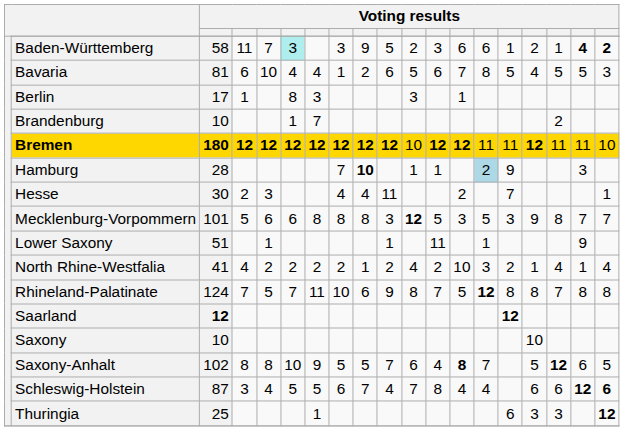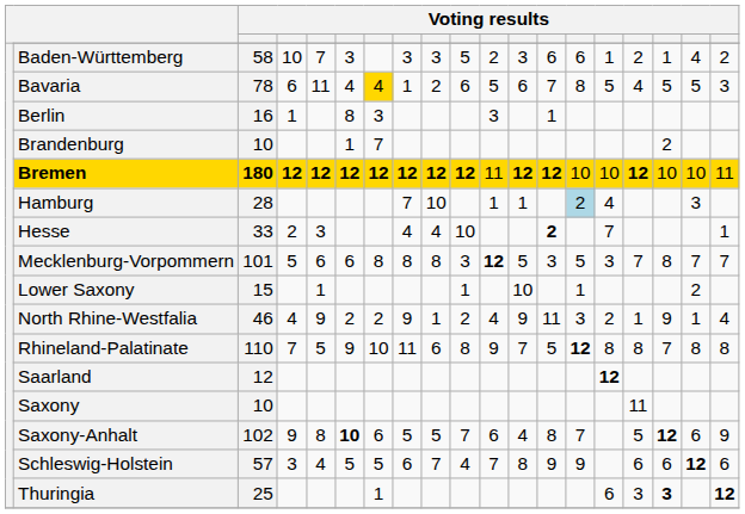 <table class="wikitable" border="1" style="text-align:center;">
 <tr>
 <th colspan="2" rowspan="2"></th>
 <th colspan="43">Voting results</th>
 </tr>
 <tr>
 <th style="vertical-align: bottom;"></th>
 <th style="vertical-align: bottom;"></th>
 <th style="vertical-align: bottom;"></th>
 <th style="vertical-align: bottom;"></th>
 <th style="vertical-align: bottom;"></th>
 <th style="vertical-align: bottom;"></th>
 <th style="vertical-align: bottom;"></th>
 <th style="vertical-align: bottom;"></th>
 <th style="vertical-align: bottom;"></th>
 <th style="vertical-align: bottom;"></th>
 <th style="vertical-align: bottom;"></th>
 <th style="vertical-align: bottom;"></th>
 <th style="vertical-align: bottom;"></th>
 <th style="vertical-align: bottom;"></th>
 <th style="vertical-align: bottom;"></th>
 <th style="vertical-align: bottom;"></th>
 <th style="vertical-align: bottom;"></th>
 </tr>
 <tr>
 <th rowspan="17"></th>
 </tr>
 <tr>
 <td style="text-align:left; background:#f2f2f2;">Baden-Württemberg</td>
 <td style="text-align:right; background:#f2f2f2;">58</td>
-<td>11</td>
+<td>10</td>
 <td>7</td>
-<td style="background: paleturquoise;">3</td>
+<td>3</td>
 <td></td>
 <td>3</td>
-<td>9</td>
+<td>3</td>
 <td>5</td>
 <td>2</td>
 <td>3</td>
 <td>6</td>
 <td>6</td>
 <td>1</td>
 <td>2</td>
 <td>1</td>
-<td><strong>4</strong></td>
-<td><strong>2</strong></td>
+<td>4</td>
+<td>2</td>
 </tr>
 <tr>
 <td style="text-align:left; background:#f2f2f2;">Bavaria</td>
-<td style="text-align:right; background:#f2f2f2;">81</td>
+<td style="text-align:right; background:#f2f2f2;">78</td>
 <td>6</td>
-<td>10</td>
+<td>11</td>
 <td>4</td>
-<td>4</td>
+<td style="background: gold;">4</td>
 <td>1</td>
 <td>2</td>
 <td>6</td>
 <td>5</td>
 <td>6</td>
 <td>7</td>
 <td>8</td>
 <td>5</td>
 <td>4</td>
 <td>5</td>
 <td>5</td>
 <td>3</td>
 </tr>
 <tr>
 <td style="text-align:left; background:#f2f2f2;">Berlin</td>
-<td style="text-align:right; background:#f2f2f2;">17</td>
+<td style="text-align:right; background:#f2f2f2;">16</td>
 <td>1</td>
 <td></td>
 <td>8</td>
 <td>3</td>
 <td></td>
 <td></td>
 <td></td>
 <td>3</td>
 <td></td>
 <td>1</td>
 <td></td>
 <td></td>
 <td></td>
 <td></td>
 <td></td>
 <td></td>
 </tr>
 <tr>
 <td style="text-align:left; background:#f2f2f2;">Brandenburg</td>
 <td style="text-align:right; background:#f2f2f2;">10</td>
 <td></td>
 <td></td>
 <td>1</td>
 <td>7</td>
 <td></td>
 <td></td>
 <td></td>
 <td></td>
 <td></td>
 <td></td>
 <td></td>
 <td></td>
 <td></td>
 <td>2</td>
 <td></td>
 <td></td>
 </tr>
 <tr style="background: gold;">
 <td style="text-align:left;"><strong>Bremen</strong></td>
 <td style="text-align:right;"><strong>180</strong></td>
 <td><strong>12</strong></td>
 <td><strong>12</strong></td>
 <td><strong>12</strong></td>
 <td><strong>12</strong></td>
 <td><strong>12</strong></td>
 <td><strong>12</strong></td>
 <td><strong>12</strong></td>
+<td>11</td>
+<td><strong>12</strong></td>
+<td><strong>12</strong></td>
+<td>10</td>
 <td>10</td>
 <td><strong>12</strong></td>
-<td><strong>12</strong></td>
+<td>10</td>
+<td>10</td>
 <td>11</td>
-<td>11</td>
-<td><strong>12</strong></td>
-<td>11</td>
-<td>11</td>
-<td>10</td>
 </tr>
 <tr>
 <td style="text-align:left; background:#f2f2f2;">Hamburg</td>
 <td style="text-align:right; background:#f2f2f2;">28</td>
 <td></td>
 <td></td>
 <td></td>
 <td></td>
 <td>7</td>
-<td><strong>10</strong></td>
+<td>10</td>
 <td></td>
 <td>1</td>
 <td>1</td>
 <td></td>
 <td style="background: lightblue;">2</td>
-<td>9</td>
+<td>4</td>
 <td></td>
 <td></td>
 <td>3</td>
 <td></td>
 </tr>
 <tr>
 <td style="text-align:left; background:#f2f2f2;">Hesse</td>
-<td style="text-align:right; background:#f2f2f2;">30</td>
+<td style="text-align:right; background:#f2f2f2;">33</td>
 <td>2</td>
 <td>3</td>
 <td></td>
 <td></td>
 <td>4</td>
 <td>4</td>
-<td>11</td>
+<td>10</td>
 <td></td>
 <td></td>
-<td>2</td>
+<td><strong>2</strong></td>
 <td></td>
 <td>7</td>
 <td></td>
 <td></td>
 <td></td>
 <td>1</td>
 </tr>
 <tr>
 <td style="text-align:left; background:#f2f2f2;">Mecklenburg-Vorpommern</td>
 <td style="text-align:right; background:#f2f2f2;">101</td>
 <td>5</td>
 <td>6</td>
 <td>6</td>
 <td>8</td>
 <td>8</td>
 <td>8</td>
 <td>3</td>
 <td><strong>12</strong></td>
 <td>5</td>
 <td>3</td>
 <td>5</td>
 <td>3</td>
-<td>9</td>
+<td>7</td>
 <td>8</td>
 <td>7</td>
 <td>7</td>
 </tr>
 <tr>
 <td style="text-align:left; background:#f2f2f2;">Lower Saxony</td>
-<td style="text-align:right; background:#f2f2f2;">51</td>
+<td style="text-align:right; background:#f2f2f2;">15</td>
 <td></td>
 <td>1</td>
 <td></td>
 <td></td>
 <td></td>
 <td></td>
 <td>1</td>
 <td></td>
-<td>11</td>
+<td>10</td>
 <td></td>
 <td>1</td>
 <td></td>
 <td></td>
 <td></td>
-<td>9</td>
+<td>2</td>
 <td></td>
 </tr>
 <tr>
 <td style="text-align:left; background:#f2f2f2;">North Rhine-Westfalia</td>
-<td style="text-align:right; background:#f2f2f2;">41</td>
+<td style="text-align:right; background:#f2f2f2;">46</td>
 <td>4</td>
+<td>9</td>
 <td>2</td>
 <td>2</td>
-<td>2</td>
-<td>2</td>
+<td>9</td>
 <td>1</td>
 <td>2</td>
 <td>4</td>
-<td>2</td>
-<td>10</td>
+<td>9</td>
+<td>11</td>
 <td>3</td>
 <td>2</td>
 <td>1</td>
-<td>4</td>
+<td>9</td>
 <td>1</td>
 <td>4</td>
 </tr>
 <tr>
 <td style="text-align:left; background:#f2f2f2;;">Rhineland-Palatinate</td>
-<td style="text-align:right; background:#f2f2f2;;">124</td>
+<td style="text-align:right; background:#f2f2f2;;">110</td>
 <td>7</td>
 <td>5</td>
-<td>7</td>
+<td>9</td>
+<td>10</td>
 <td>11</td>
-<td>10</td>
 <td>6</td>
+<td>8</td>
 <td>9</td>
-<td>8</td>
 <td>7</td>
 <td>5</td>
 <td><strong>12</strong></td>
 <td>8</td>
 <td>8</td>
 <td>7</td>
 <td>8</td>
 <td>8</td>
 </tr>
 <tr>
 <td style="text-align:left; background:#f2f2f2;">Saarland</td>
-<td style="text-align:right; background:#f2f2f2;"><strong>12</strong></td>
+<td style="text-align:right; background:#f2f2f2;">12</td>
 <td></td>
 <td></td>
 <td></td>
 <td></td>
 <td></td>
 <td></td>
 <td></td>
 <td></td>
 <td></td>
 <td></td>
 <td></td>
 <td><strong>12</strong></td>
 <td></td>
 <td></td>
 <td></td>
 <td></td>
 </tr>
 <tr>
 <td style="text-align:left; background:#f2f2f2;">Saxony</td>
 <td style="text-align:right; background:#f2f2f2;">10</td>
 <td></td>
 <td></td>
 <td></td>
 <td></td>
 <td></td>
 <td></td>
 <td></td>
 <td></td>
 <td></td>
 <td></td>
 <td></td>
 <td></td>
-<td>10</td>
+<td>11</td>
 <td></td>
 <td></td>
 <td></td>
 </tr>
 <tr>
 <td style="text-align:left; background:#f2f2f2;">Saxony-Anhalt</td>
 <td style="text-align:right; background:#f2f2f2;">102</td>
+<td>9</td>
 <td>8</td>
-<td>8</td>
-<td>10</td>
-<td>9</td>
+<td><strong>10</strong></td>
+<td>6</td>
 <td>5</td>
 <td>5</td>
 <td>7</td>
 <td>6</td>
 <td>4</td>
-<td><strong>8</strong></td>
+<td>8</td>
 <td>7</td>
 <td></td>
 <td>5</td>
 <td><strong>12</strong></td>
 <td>6</td>
-<td>5</td>
+<td>9</td>
 </tr>
 <tr>
 <td style="text-align:left; background:#f2f2f2;">Schleswig-Holstein</td>
-<td style="text-align:right; background:#f2f2f2;">87</td>
+<td style="text-align:right; background:#f2f2f2;">57</td>
 <td>3</td>
 <td>4</td>
 <td>5</td>
 <td>5</td>
 <td>6</td>
 <td>7</td>
 <td>4</td>
 <td>7</td>
 <td>8</td>
-<td>4</td>
-<td>4</td>
+<td>9</td>
+<td>9</td>
 <td></td>
 <td>6</td>
 <td>6</td>
 <td><strong>12</strong></td>
-<td><strong>6</strong></td>
+<td>6</td>
 </tr>
 <tr>
 <td style="text-align:left; background:#f2f2f2;">Thuringia</td>
 <td style="text-align:right; background:#f2f2f2;">25</td>
 <td></td>
 <td></td>
 <td></td>
 <td>1</td>
 <td></td>
 <td></td>
 <td></td>
 <td></td>
 <td></td>
 <td></td>
 <td></td>
 <td>6</td>
 <td>3</td>
-<td>3</td>
+<td><strong>3</strong></td>
 <td></td>
 <td><strong>12</strong></td>
 </tr>
 <tr>
 </tr>
 </table>
